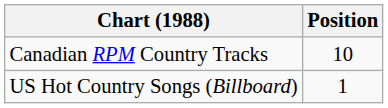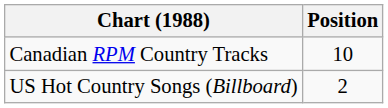 <table class="wikitable">
 <tr>
 <th>Chart (1988)</th>
 <th>Position</th>
 </tr>
 <tr>
 <td align="left">Canadian <em><a href='#'>RPM</a></em> Country Tracks</td>
 <td align="center">10</td>
 </tr>
 <tr>
 <td>US Hot Country Songs (<em>Billboard</em>)</td>
-<td align="center">1</td>
+<td align="center">2</td>
 </tr>
 </table>
